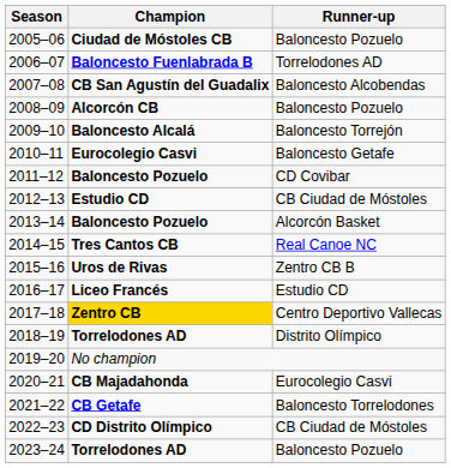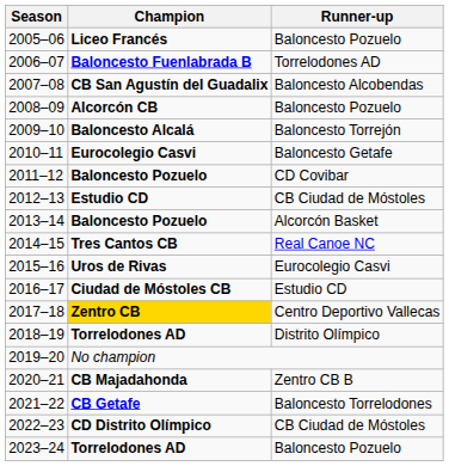 <table class="wikitable">
 <tr>
 <th>Season</th>
 <th>Champion</th>
 <th>Runner-up</th>
 </tr>
 <tr>
 <td>2005–06</td>
-<td><strong>Ciudad de Móstoles CB</strong></td>
+<td><strong>Liceo Francés</strong></td>
 <td>Baloncesto Pozuelo</td>
 </tr>
 <tr>
 <td>2006–07</td>
 <td><strong><a href='#'>Baloncesto Fuenlabrada B</a></strong></td>
 <td>Torrelodones AD</td>
 </tr>
 <tr>
 <td>2007–08</td>
 <td><strong>CB San Agustín del Guadalix</strong></td>
 <td>Baloncesto Alcobendas</td>
 </tr>
 <tr>
 <td>2008–09</td>
 <td><strong>Alcorcón CB</strong></td>
 <td>Baloncesto Pozuelo</td>
 </tr>
 <tr>
 <td>2009–10</td>
 <td><strong>Baloncesto Alcalá</strong></td>
 <td>Baloncesto Torrejón</td>
 </tr>
 <tr>
 <td>2010–11</td>
 <td><strong>Eurocolegio Casvi</strong></td>
 <td>Baloncesto Getafe</td>
 </tr>
 <tr>
 <td>2011–12</td>
 <td><strong>Baloncesto Pozuelo</strong></td>
 <td>CD Covibar</td>
 </tr>
 <tr>
 <td>2012–13</td>
 <td><strong>Estudio CD</strong></td>
 <td>CB Ciudad de Móstoles</td>
 </tr>
 <tr>
 <td>2013–14</td>
 <td><strong>Baloncesto Pozuelo</strong></td>
 <td>Alcorcón Basket</td>
 </tr>
 <tr>
 <td>2014–15</td>
 <td><strong>Tres Cantos CB</strong></td>
 <td><a href='#'>Real Canoe NC</a></td>
 </tr>
 <tr>
 <td>2015–16</td>
 <td><strong>Uros de Rivas</strong></td>
-<td>Zentro CB B</td>
+<td>Eurocolegio Casvi</td>
 </tr>
 <tr>
 <td>2016–17</td>
-<td><strong>Liceo Francés</strong></td>
+<td><strong>Ciudad de Móstoles CB</strong></td>
 <td>Estudio CD</td>
 </tr>
 <tr>
 <td>2017–18</td>
 <td style="background: gold;"><strong>Zentro CB</strong></td>
 <td>Centro Deportivo Vallecas</td>
 </tr>
 <tr>
 <td>2018–19</td>
 <td><strong>Torrelodones AD</strong></td>
 <td>Distrito Olímpico</td>
 </tr>
 <tr>
 <td>2019–20</td>
 <td colspan="2"><em>No champion</em></td>
 </tr>
 <tr>
 <td>2020–21</td>
 <td><strong>CB Majadahonda</strong></td>
-<td>Eurocolegio Casvi</td>
+<td>Zentro CB B</td>
 </tr>
 <tr>
 <td>2021–22</td>
 <td><strong><a href='#'>CB Getafe</a></strong></td>
 <td>Baloncesto Torrelodones</td>
 </tr>
 <tr>
 <td>2022–23</td>
 <td><strong>CD Distrito Olímpico</strong></td>
 <td>CB Ciudad de Móstoles</td>
 </tr>
 <tr>
 <td>2023–24</td>
 <td><strong>Torrelodones AD</strong></td>
 <td>Baloncesto Pozuelo</td>
 </tr>
 </table>
